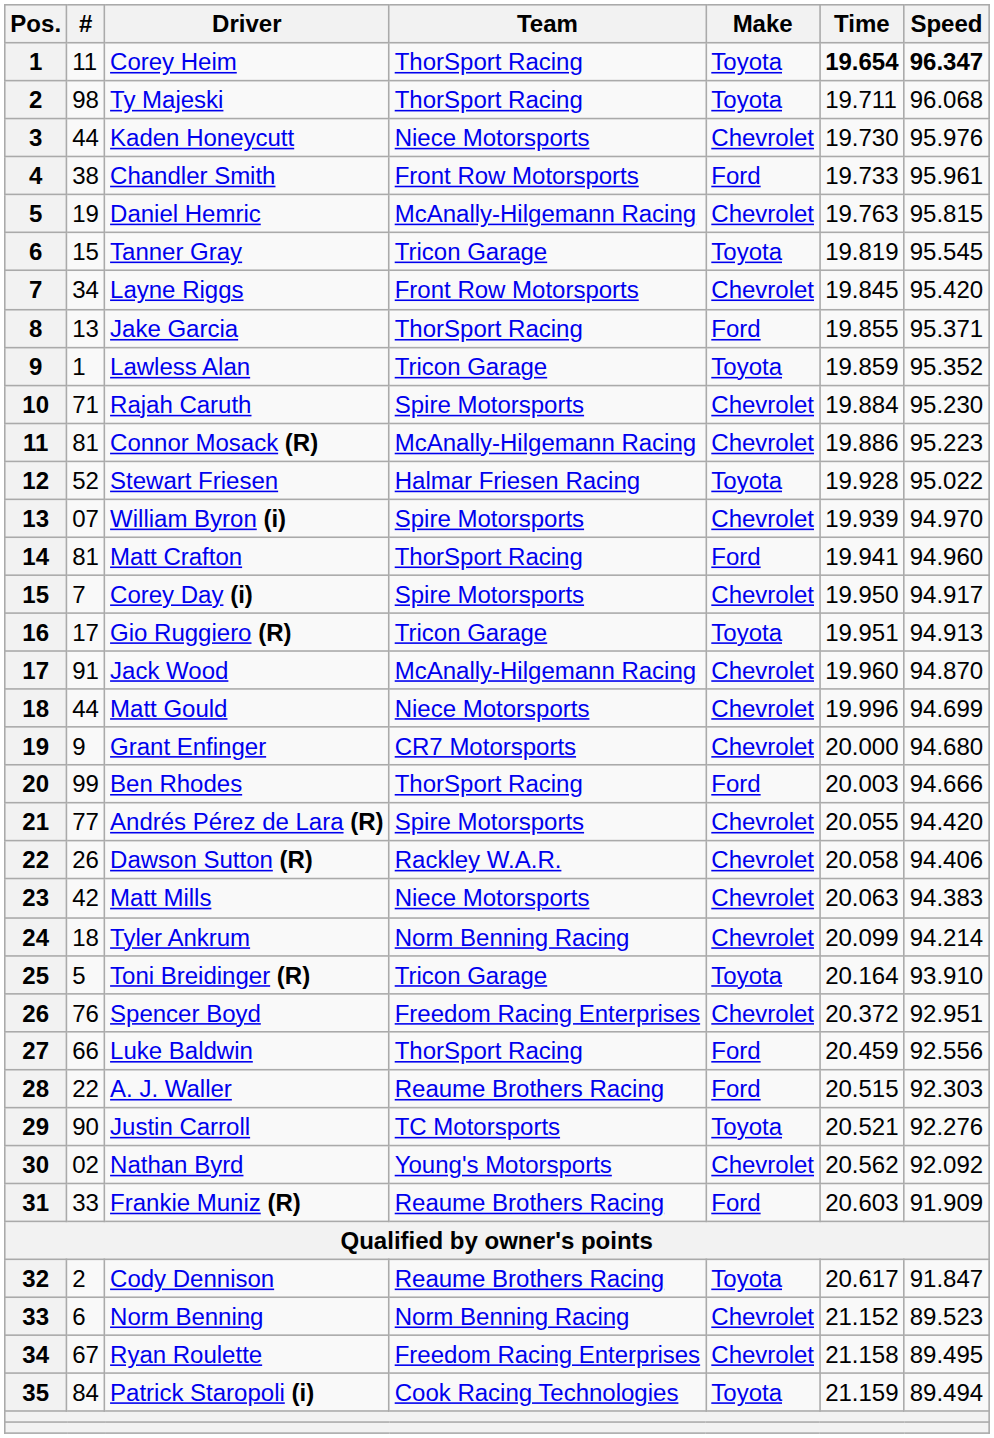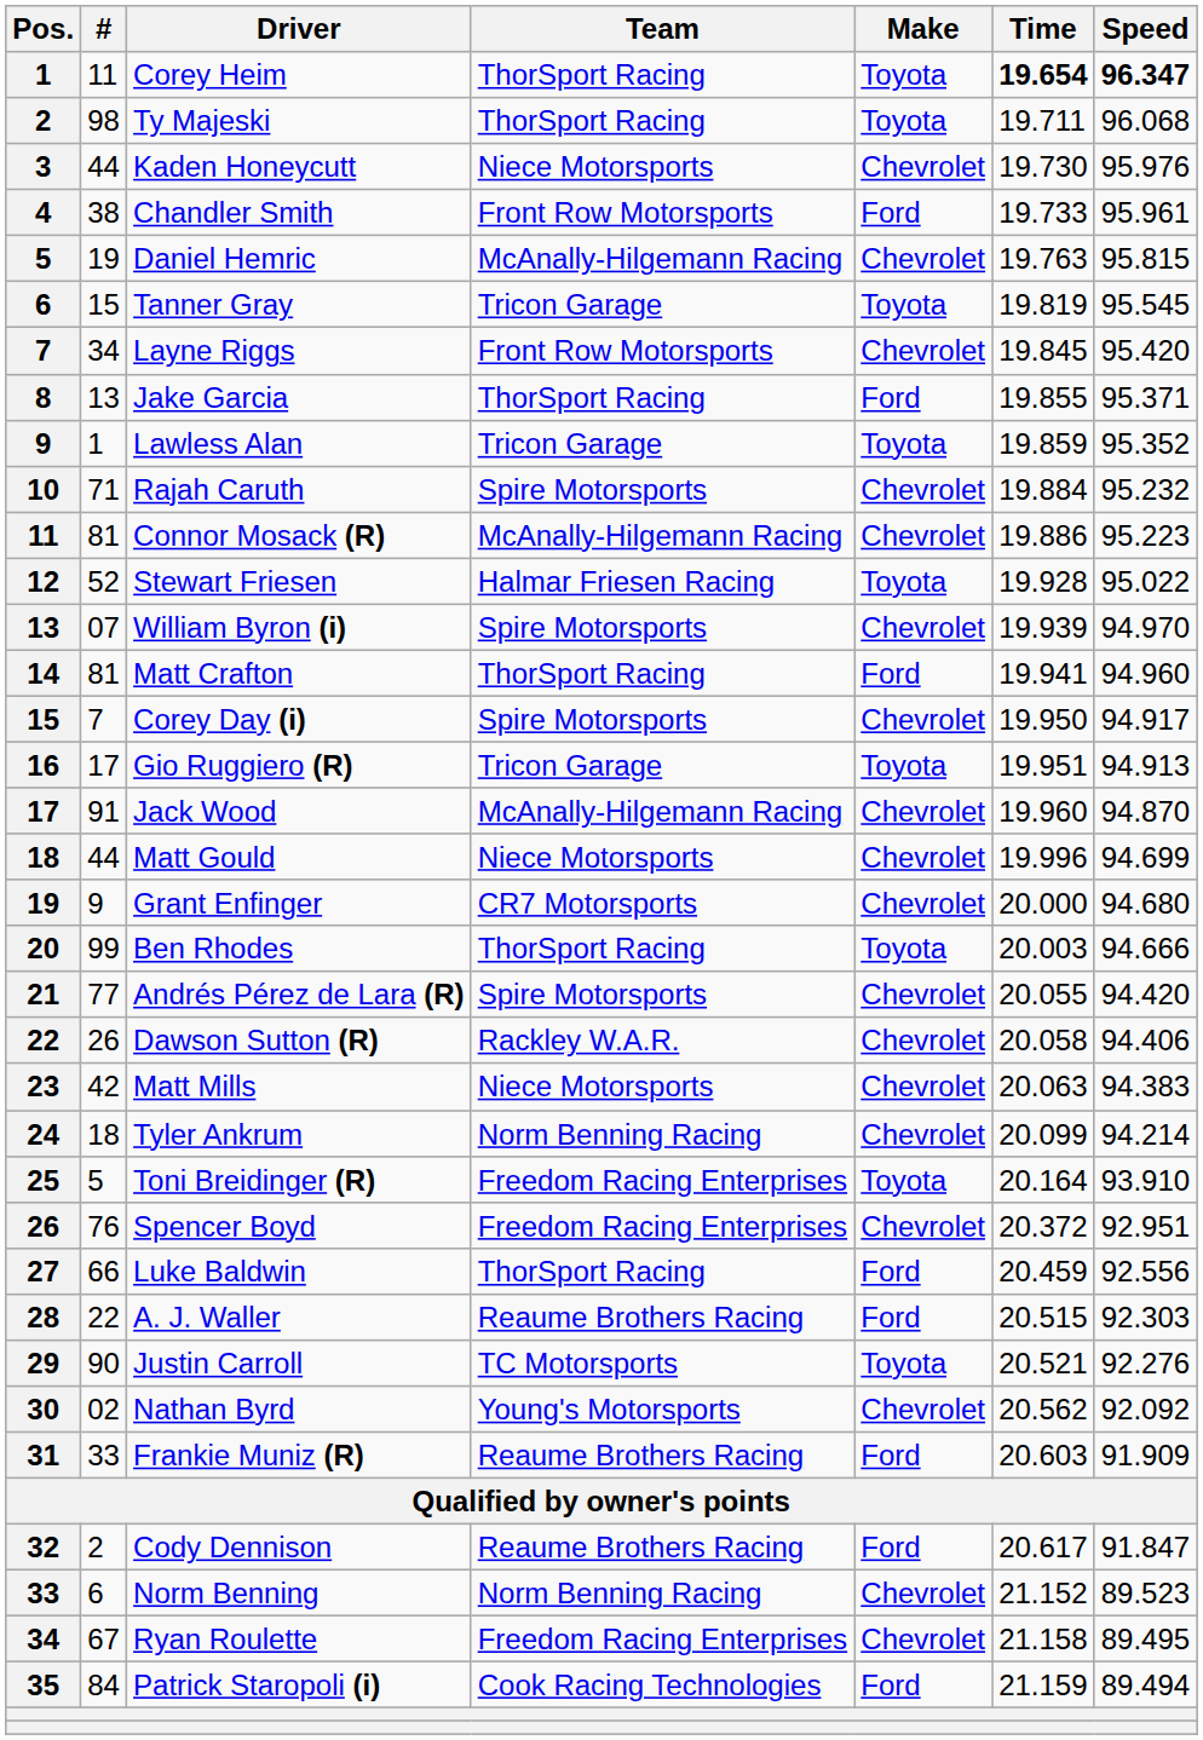 <table class="wikitable" style="font-size:95%">
 <tr>
 <th>Pos.</th>
 <th>#</th>
 <th>Driver</th>
 <th>Team</th>
 <th>Make</th>
 <th>Time</th>
 <th>Speed</th>
 </tr>
 <tr>
 <th>1</th>
 <td>11</td>
 <td><a href='#'>Corey Heim</a></td>
 <td><a href='#'>ThorSport Racing</a></td>
 <td><a href='#'>Toyota</a></td>
 <td><strong>19.654</strong></td>
 <td><strong>96.347</strong></td>
 </tr>
 <tr>
 <th>2</th>
 <td>98</td>
 <td><a href='#'>Ty Majeski</a></td>
 <td><a href='#'>ThorSport Racing</a></td>
 <td><a href='#'>Toyota</a></td>
 <td>19.711</td>
 <td>96.068</td>
 </tr>
 <tr>
 <th>3</th>
 <td>44</td>
 <td><a href='#'>Kaden Honeycutt</a></td>
 <td><a href='#'>Niece Motorsports</a></td>
 <td><a href='#'>Chevrolet</a></td>
 <td>19.730</td>
 <td>95.976</td>
 </tr>
 <tr>
 <th>4</th>
 <td>38</td>
 <td><a href='#'>Chandler Smith</a></td>
 <td><a href='#'>Front Row Motorsports</a></td>
 <td><a href='#'>Ford</a></td>
 <td>19.733</td>
 <td>95.961</td>
 </tr>
 <tr>
 <th>5</th>
 <td>19</td>
 <td><a href='#'>Daniel Hemric</a></td>
 <td><a href='#'>McAnally-Hilgemann Racing</a></td>
 <td><a href='#'>Chevrolet</a></td>
 <td>19.763</td>
 <td>95.815</td>
 </tr>
 <tr>
 <th>6</th>
 <td>15</td>
 <td><a href='#'>Tanner Gray</a></td>
 <td><a href='#'>Tricon Garage</a></td>
 <td><a href='#'>Toyota</a></td>
 <td>19.819</td>
 <td>95.545</td>
 </tr>
 <tr>
 <th>7</th>
 <td>34</td>
 <td><a href='#'>Layne Riggs</a></td>
 <td><a href='#'>Front Row Motorsports</a></td>
 <td><a href='#'>Chevrolet</a></td>
 <td>19.845</td>
 <td>95.420</td>
 </tr>
 <tr>
 <th>8</th>
 <td>13</td>
 <td><a href='#'>Jake Garcia</a></td>
 <td><a href='#'>ThorSport Racing</a></td>
 <td><a href='#'>Ford</a></td>
 <td>19.855</td>
 <td>95.371</td>
 </tr>
 <tr>
 <th>9</th>
 <td>1</td>
 <td><a href='#'>Lawless Alan</a></td>
 <td><a href='#'>Tricon Garage</a></td>
 <td><a href='#'>Toyota</a></td>
 <td>19.859</td>
 <td>95.352</td>
 </tr>
 <tr>
 <th>10</th>
 <td>71</td>
 <td><a href='#'>Rajah Caruth</a></td>
 <td><a href='#'>Spire Motorsports</a></td>
 <td><a href='#'>Chevrolet</a></td>
 <td>19.884</td>
-<td>95.230</td>
+<td>95.232</td>
 </tr>
 <tr>
 <th>11</th>
 <td>81</td>
 <td><a href='#'>Connor Mosack</a> <strong>(R)</strong></td>
 <td><a href='#'>McAnally-Hilgemann Racing</a></td>
 <td><a href='#'>Chevrolet</a></td>
 <td>19.886</td>
 <td>95.223</td>
 </tr>
 <tr>
 <th>12</th>
 <td>52</td>
 <td><a href='#'>Stewart Friesen</a></td>
 <td><a href='#'>Halmar Friesen Racing</a></td>
 <td><a href='#'>Toyota</a></td>
 <td>19.928</td>
 <td>95.022</td>
 </tr>
 <tr>
 <th>13</th>
 <td>07</td>
 <td><a href='#'>William Byron</a> <strong>(i)</strong></td>
 <td><a href='#'>Spire Motorsports</a></td>
 <td><a href='#'>Chevrolet</a></td>
 <td>19.939</td>
 <td>94.970</td>
 </tr>
 <tr>
 <th>14</th>
 <td>81</td>
 <td><a href='#'>Matt Crafton</a></td>
 <td><a href='#'>ThorSport Racing</a></td>
 <td><a href='#'>Ford</a></td>
 <td>19.941</td>
 <td>94.960</td>
 </tr>
 <tr>
 <th>15</th>
 <td>7</td>
 <td><a href='#'>Corey Day</a> <strong>(i)</strong></td>
 <td><a href='#'>Spire Motorsports</a></td>
 <td><a href='#'>Chevrolet</a></td>
 <td>19.950</td>
 <td>94.917</td>
 </tr>
 <tr>
 <th>16</th>
 <td>17</td>
 <td><a href='#'>Gio Ruggiero</a> <strong>(R)</strong></td>
 <td><a href='#'>Tricon Garage</a></td>
 <td><a href='#'>Toyota</a></td>
 <td>19.951</td>
 <td>94.913</td>
 </tr>
 <tr>
 <th>17</th>
 <td>91</td>
 <td><a href='#'>Jack Wood</a></td>
 <td><a href='#'>McAnally-Hilgemann Racing</a></td>
 <td><a href='#'>Chevrolet</a></td>
 <td>19.960</td>
 <td>94.870</td>
 </tr>
 <tr>
 <th>18</th>
 <td>44</td>
 <td><a href='#'>Matt Gould</a></td>
 <td><a href='#'>Niece Motorsports</a></td>
 <td><a href='#'>Chevrolet</a></td>
 <td>19.996</td>
 <td>94.699</td>
 </tr>
 <tr>
 <th>19</th>
 <td>9</td>
 <td><a href='#'>Grant Enfinger</a></td>
 <td><a href='#'>CR7 Motorsports</a></td>
 <td><a href='#'>Chevrolet</a></td>
 <td>20.000</td>
 <td>94.680</td>
 </tr>
 <tr>
 <th>20</th>
 <td>99</td>
 <td><a href='#'>Ben Rhodes</a></td>
 <td><a href='#'>ThorSport Racing</a></td>
-<td><a href='#'>Ford</a></td>
+<td><a href='#'>Toyota</a></td>
 <td>20.003</td>
 <td>94.666</td>
 </tr>
 <tr>
 <th>21</th>
 <td>77</td>
 <td><a href='#'>Andrés Pérez de Lara</a> <strong>(R)</strong></td>
 <td><a href='#'>Spire Motorsports</a></td>
 <td><a href='#'>Chevrolet</a></td>
 <td>20.055</td>
 <td>94.420</td>
 </tr>
 <tr>
 <th>22</th>
 <td>26</td>
 <td><a href='#'>Dawson Sutton</a> <strong>(R)</strong></td>
 <td><a href='#'>Rackley W.A.R.</a></td>
 <td><a href='#'>Chevrolet</a></td>
 <td>20.058</td>
 <td>94.406</td>
 </tr>
 <tr>
 <th>23</th>
 <td>42</td>
 <td><a href='#'>Matt Mills</a></td>
 <td><a href='#'>Niece Motorsports</a></td>
 <td><a href='#'>Chevrolet</a></td>
 <td>20.063</td>
 <td>94.383</td>
 </tr>
 <tr>
 <th>24</th>
 <td>18</td>
 <td><a href='#'>Tyler Ankrum</a></td>
 <td><a href='#'>Norm Benning Racing</a></td>
 <td><a href='#'>Chevrolet</a></td>
 <td>20.099</td>
 <td>94.214</td>
 </tr>
 <tr>
 <th>25</th>
 <td>5</td>
 <td><a href='#'>Toni Breidinger</a> <strong>(R)</strong></td>
-<td><a href='#'>Tricon Garage</a></td>
+<td><a href='#'>Freedom Racing Enterprises</a></td>
 <td><a href='#'>Toyota</a></td>
 <td>20.164</td>
 <td>93.910</td>
 </tr>
 <tr>
 <th>26</th>
 <td>76</td>
 <td><a href='#'>Spencer Boyd</a></td>
 <td><a href='#'>Freedom Racing Enterprises</a></td>
 <td><a href='#'>Chevrolet</a></td>
 <td>20.372</td>
 <td>92.951</td>
 </tr>
 <tr>
 <th>27</th>
 <td>66</td>
 <td><a href='#'>Luke Baldwin</a></td>
 <td><a href='#'>ThorSport Racing</a></td>
 <td><a href='#'>Ford</a></td>
 <td>20.459</td>
 <td>92.556</td>
 </tr>
 <tr>
 <th>28</th>
 <td>22</td>
 <td><a href='#'>A. J. Waller</a></td>
 <td><a href='#'>Reaume Brothers Racing</a></td>
 <td><a href='#'>Ford</a></td>
 <td>20.515</td>
 <td>92.303</td>
 </tr>
 <tr>
 <th>29</th>
 <td>90</td>
 <td><a href='#'>Justin Carroll</a></td>
 <td><a href='#'>TC Motorsports</a></td>
 <td><a href='#'>Toyota</a></td>
 <td>20.521</td>
 <td>92.276</td>
 </tr>
 <tr>
 <th>30</th>
 <td>02</td>
 <td><a href='#'>Nathan Byrd</a></td>
 <td><a href='#'>Young's Motorsports</a></td>
 <td><a href='#'>Chevrolet</a></td>
 <td>20.562</td>
 <td>92.092</td>
 </tr>
 <tr>
 <th>31</th>
 <td>33</td>
 <td><a href='#'>Frankie Muniz</a> <strong>(R)</strong></td>
 <td><a href='#'>Reaume Brothers Racing</a></td>
 <td><a href='#'>Ford</a></td>
 <td>20.603</td>
 <td>91.909</td>
 </tr>
 <tr>
 <th colspan="7">Qualified by owner's points</th>
 </tr>
 <tr>
 <th>32</th>
 <td>2</td>
 <td><a href='#'>Cody Dennison</a></td>
 <td><a href='#'>Reaume Brothers Racing</a></td>
-<td><a href='#'>Toyota</a></td>
+<td><a href='#'>Ford</a></td>
 <td>20.617</td>
 <td>91.847</td>
 </tr>
 <tr>
 <th>33</th>
 <td>6</td>
 <td><a href='#'>Norm Benning</a></td>
 <td><a href='#'>Norm Benning Racing</a></td>
 <td><a href='#'>Chevrolet</a></td>
 <td>21.152</td>
 <td>89.523</td>
 </tr>
 <tr>
 <th>34</th>
 <td>67</td>
 <td><a href='#'>Ryan Roulette</a></td>
 <td><a href='#'>Freedom Racing Enterprises</a></td>
 <td><a href='#'>Chevrolet</a></td>
 <td>21.158</td>
 <td>89.495</td>
 </tr>
 <tr>
 <th>35</th>
 <td>84</td>
 <td><a href='#'>Patrick Staropoli</a> <strong>(i)</strong></td>
 <td><a href='#'>Cook Racing Technologies</a></td>
-<td><a href='#'>Toyota</a></td>
+<td><a href='#'>Ford</a></td>
 <td>21.159</td>
 <td>89.494</td>
 </tr>
 <tr>
 <th colspan="7"></th>
 </tr>
 <tr>
 <th colspan="7"></th>
 </tr>
 </table>
